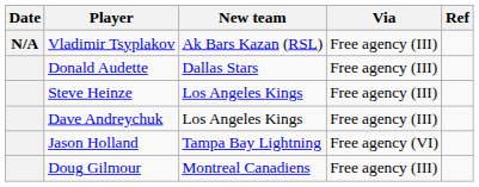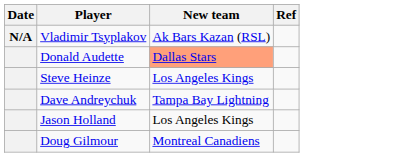 <table class="wikitable plainrowheaders">
 <tr style="background:#ddd; text-align:center;">
 <th>Date</th>
 <th>Player</th>
 <th>New team</th>
-<th>Via</th>
 <th>Ref</th>
 </tr>
 <tr>
 <th scope="row">N/A</th>
 <td><a href='#'>Vladimir Tsyplakov</a></td>
 <td><a href='#'>Ak Bars Kazan</a> (<a href='#'>RSL</a>)</td>
-<td>Free agency (III)</td>
 <td></td>
 </tr>
 <tr>
 <th scope="row"></th>
 <td><a href='#'>Donald Audette</a></td>
-<td><a href='#'>Dallas Stars</a></td>
-<td>Free agency (III)</td>
+<td style="background: lightsalmon;"><a href='#'>Dallas Stars</a></td>
 <td></td>
 </tr>
 <tr>
 <th scope="row"></th>
 <td><a href='#'>Steve Heinze</a></td>
 <td><a href='#'>Los Angeles Kings</a></td>
-<td>Free agency (III)</td>
 <td></td>
 </tr>
 <tr>
 <th scope="row"></th>
 <td><a href='#'>Dave Andreychuk</a></td>
-<td>Los Angeles Kings</td>
-<td>Free agency (III)</td>
+<td><a href='#'>Tampa Bay Lightning</a></td>
 <td></td>
 </tr>
 <tr>
 <th scope="row"></th>
 <td><a href='#'>Jason Holland</a></td>
-<td><a href='#'>Tampa Bay Lightning</a></td>
-<td>Free agency (VI)</td>
+<td>Los Angeles Kings</td>
 <td></td>
 </tr>
 <tr>
 <th scope="row"></th>
 <td><a href='#'>Doug Gilmour</a></td>
 <td><a href='#'>Montreal Canadiens</a></td>
-<td>Free agency (III)</td>
 <td></td>
 </tr>
 </table>
